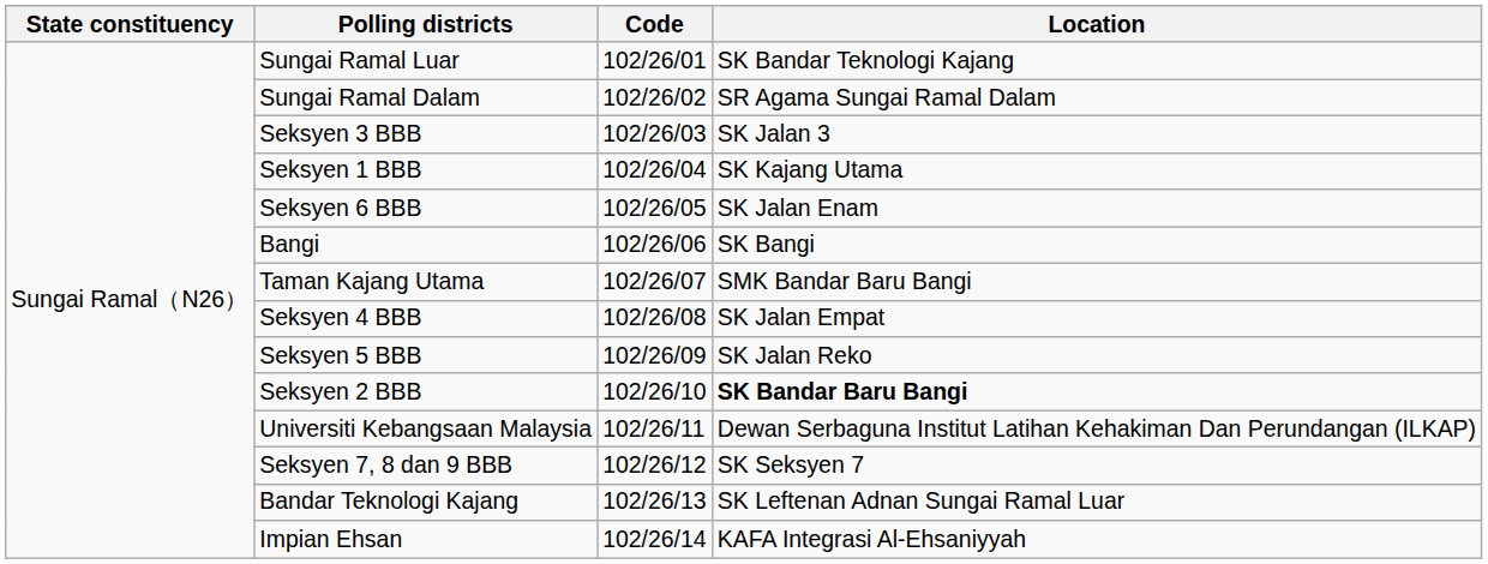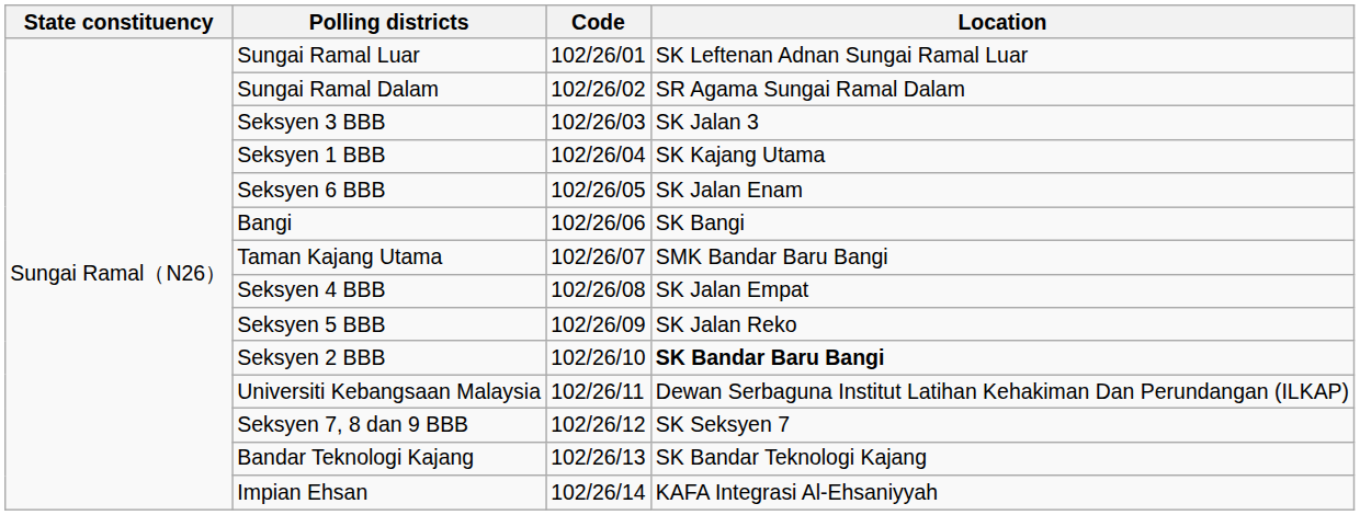 <table class="wikitable sortable mw-collapsible" style="white-space:nowrap;font-size:85%">
 <tr>
 <th>State constituency</th>
 <th>Polling districts</th>
 <th>Code</th>
 <th>Location</th>
 </tr>
 <tr>
 <td rowspan="14">Sungai Ramal（N26）</td>
 <td>Sungai Ramal Luar</td>
 <td>102/26/01</td>
-<td>SK Bandar Teknologi Kajang</td>
+<td>SK Leftenan Adnan Sungai Ramal Luar</td>
 </tr>
 <tr>
 <td>Sungai Ramal Dalam</td>
 <td>102/26/02</td>
 <td>SR Agama Sungai Ramal Dalam</td>
 </tr>
 <tr>
 <td>Seksyen 3 BBB</td>
 <td>102/26/03</td>
 <td>SK Jalan 3</td>
 </tr>
 <tr>
 <td>Seksyen 1 BBB</td>
 <td>102/26/04</td>
 <td>SK Kajang Utama</td>
 </tr>
 <tr>
 <td>Seksyen 6 BBB</td>
 <td>102/26/05</td>
 <td>SK Jalan Enam</td>
 </tr>
 <tr>
 <td>Bangi</td>
 <td>102/26/06</td>
 <td>SK Bangi</td>
 </tr>
 <tr>
 <td>Taman Kajang Utama</td>
 <td>102/26/07</td>
 <td>SMK Bandar Baru Bangi</td>
 </tr>
 <tr>
 <td>Seksyen 4 BBB</td>
 <td>102/26/08</td>
 <td>SK Jalan Empat</td>
 </tr>
 <tr>
 <td>Seksyen 5 BBB</td>
 <td>102/26/09</td>
 <td>SK Jalan Reko</td>
 </tr>
 <tr>
 <td>Seksyen 2 BBB</td>
 <td>102/26/10</td>
 <td><strong>SK Bandar Baru Bangi</strong></td>
 </tr>
 <tr>
 <td>Universiti Kebangsaan Malaysia</td>
 <td>102/26/11</td>
 <td>Dewan Serbaguna Institut Latihan Kehakiman Dan Perundangan (ILKAP)</td>
 </tr>
 <tr>
 <td>Seksyen 7, 8 dan 9 BBB</td>
 <td>102/26/12</td>
 <td>SK Seksyen 7</td>
 </tr>
 <tr>
 <td>Bandar Teknologi Kajang</td>
 <td>102/26/13</td>
-<td>SK Leftenan Adnan Sungai Ramal Luar</td>
+<td>SK Bandar Teknologi Kajang</td>
 </tr>
 <tr>
 <td>Impian Ehsan</td>
 <td>102/26/14</td>
 <td>KAFA Integrasi Al-Ehsaniyyah</td>
 </tr>
 </table>
